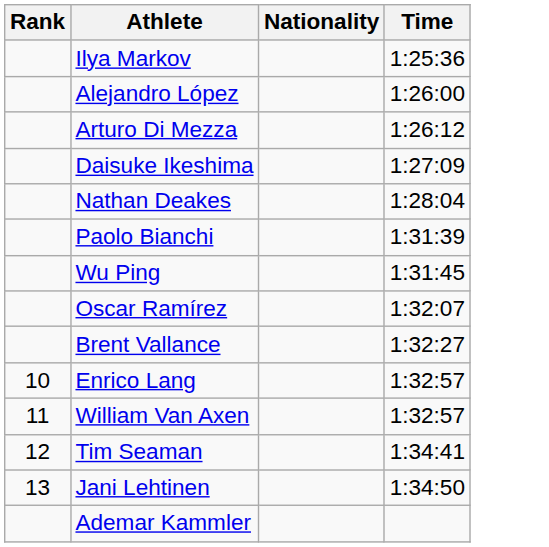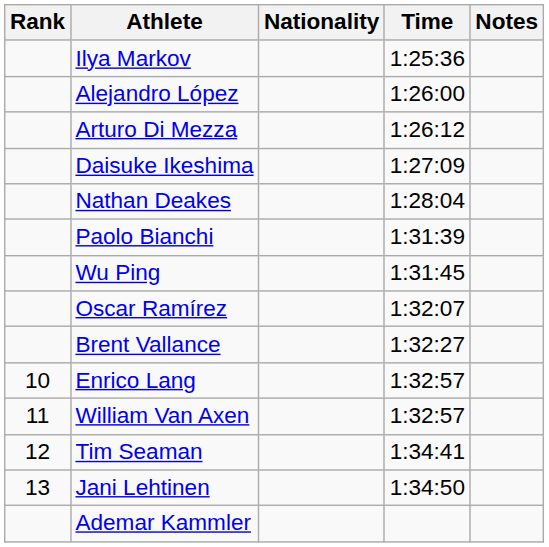 <table class="wikitable sortable" style="text-align:center">
 <tr>
 <th>Rank</th>
 <th>Athlete</th>
 <th>Nationality</th>
 <th>Time</th>
+<th>Notes</th>
 </tr>
 <tr>
 <td></td>
 <td align=left><a href='#'>Ilya Markov</a></td>
 <td align=left></td>
 <td>1:25:36</td>
+<td></td>
 </tr>
 <tr>
 <td></td>
 <td align=left><a href='#'>Alejandro López</a></td>
 <td align=left></td>
 <td>1:26:00</td>
+<td></td>
 </tr>
 <tr>
 <td></td>
 <td align=left><a href='#'>Arturo Di Mezza</a></td>
 <td align=left></td>
 <td>1:26:12</td>
+<td></td>
 </tr>
 <tr>
 <td></td>
 <td align=left><a href='#'>Daisuke Ikeshima</a></td>
 <td align=left></td>
 <td>1:27:09</td>
+<td></td>
 </tr>
 <tr>
 <td></td>
 <td align=left><a href='#'>Nathan Deakes</a></td>
 <td align=left></td>
 <td>1:28:04</td>
+<td></td>
 </tr>
 <tr>
 <td></td>
 <td align=left><a href='#'>Paolo Bianchi</a></td>
 <td align=left></td>
 <td>1:31:39</td>
+<td></td>
 </tr>
 <tr>
 <td></td>
 <td align=left><a href='#'>Wu Ping</a></td>
 <td align=left></td>
 <td>1:31:45</td>
+<td></td>
 </tr>
 <tr>
 <td></td>
 <td align=left><a href='#'>Oscar Ramírez</a></td>
 <td align=left></td>
 <td>1:32:07</td>
+<td></td>
 </tr>
 <tr>
 <td></td>
 <td align=left><a href='#'>Brent Vallance</a></td>
 <td align=left></td>
 <td>1:32:27</td>
+<td></td>
 </tr>
 <tr>
 <td>10</td>
 <td align=left><a href='#'>Enrico Lang</a></td>
 <td align=left></td>
 <td>1:32:57</td>
+<td></td>
 </tr>
 <tr>
 <td>11</td>
 <td align=left><a href='#'>William Van Axen</a></td>
 <td align=left></td>
 <td>1:32:57</td>
+<td></td>
 </tr>
 <tr>
 <td>12</td>
 <td align=left><a href='#'>Tim Seaman</a></td>
 <td align=left></td>
 <td>1:34:41</td>
+<td></td>
 </tr>
 <tr>
 <td>13</td>
 <td align=left><a href='#'>Jani Lehtinen</a></td>
 <td align=left></td>
 <td>1:34:50</td>
+<td></td>
 </tr>
 <tr>
 <td></td>
 <td align=left><a href='#'>Ademar Kammler</a></td>
 <td align=left></td>
 <td></td>
+<td></td>
 </tr>
 </table>
